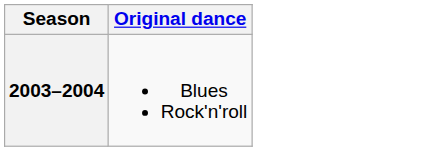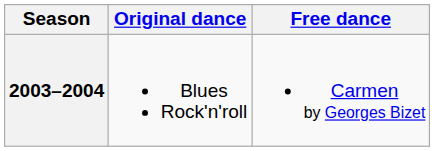 <table class="wikitable" style="text-align:center">
 <tr>
 <th>Season</th>
 <th><a href='#'>Original dance</a></th>
+<th><a href='#'>Free dance</a></th>
 </tr>
 <tr>
 <th>2003–2004 <br> </th>
 <td><br><ul><li>Blues</li><li>Rock'n'roll</li></ul></td>
+<td><br><ul><li><a href='#'>Carmen</a> <br><small> by <a href='#'>Georges Bizet</a> </small></li></ul></td>
 </tr>
 </table>
